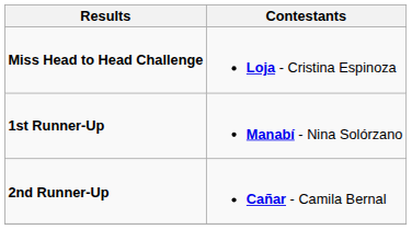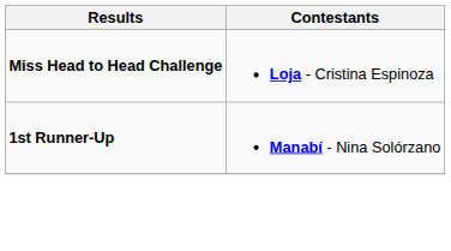 <table class="wikitable" style="font-size: 95%;">
 <tr>
 <th>Results</th>
 <th>Contestants</th>
 </tr>
 <tr>
 <td><strong>Miss Head to Head Challenge</strong></td>
 <td><br><ul><li><strong>  <a href='#'>Loja</a></strong> - Cristina Espinoza</li></ul></td>
 </tr>
 <tr>
 <td><strong>1st Runner-Up</strong></td>
 <td><br><ul><li><strong>  <a href='#'>Manabí</a></strong> - Nina Solórzano</li></ul></td>
 </tr>
 <tr>
-<td><strong>2nd Runner-Up</strong></td>
-<td><br><ul><li><strong>  <a href='#'>Cañar</a></strong> - Camila Bernal</li></ul></td>
-</tr>
-<tr>
 </tr>
 </table>
